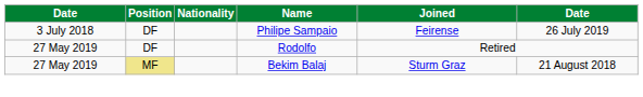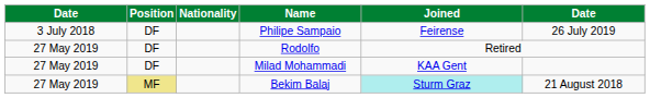 <table class="wikitable"  style="text-align:center; font-size:90%; ">
 <tr>
 <th style="background:#008033; color:white; width:150px;">Date</th>
 <th style="background:#008033; color:white; width:50px;">Position</th>
 <th style="background:#008033; color:white; width:50px;">Nationality</th>
 <th style="background:#008033; color:white; width:150px;">Name</th>
 <th style="background:#008033; color:white; width:200px;">Joined</th>
 <th style="background:#008033; color:white; width:150px;">Date</th>
 </tr>
 <tr>
 <td>3 July 2018</td>
 <td>DF</td>
 <td></td>
 <td><a href='#'>Philipe Sampaio</a></td>
 <td><a href='#'>Feirense</a></td>
 <td>26 July 2019</td>
 </tr>
 <tr>
 <td>27 May 2019</td>
 <td>DF</td>
 <td></td>
 <td><a href='#'>Rodolfo</a></td>
 <td colspan="2">Retired</td>
 </tr>
 <tr>
 <td>27 May 2019</td>
+<td>DF</td>
+<td></td>
+<td><a href='#'>Milad Mohammadi</a></td>
+<td><a href='#'>KAA Gent</a></td>
+<td></td>
+</tr>
+<tr>
+<td>27 May 2019</td>
 <td style="background: khaki;">MF</td>
 <td></td>
 <td><a href='#'>Bekim Balaj</a></td>
-<td><a href='#'>Sturm Graz</a></td>
+<td style="background: paleturquoise;"><a href='#'>Sturm Graz</a></td>
 <td>21 August 2018</td>
 </tr>
 </table>
